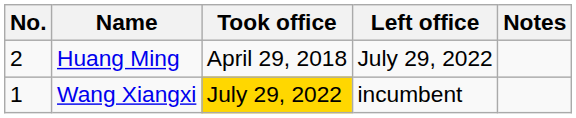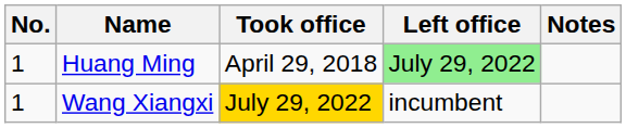 <table class="wikitable">
 <tr>
 <th>No.</th>
 <th>Name</th>
 <th>Took office</th>
 <th>Left office</th>
 <th>Notes</th>
 </tr>
 <tr>
-<td>2</td>
+<td>1</td>
 <td><a href='#'>Huang Ming</a></td>
 <td>April 29, 2018</td>
-<td>July 29, 2022</td>
+<td style="background: lightgreen;">July 29, 2022</td>
 <td></td>
 </tr>
 <tr>
 <td>1</td>
 <td><a href='#'>Wang Xiangxi</a></td>
 <td style="background: gold;">July 29, 2022</td>
 <td>incumbent</td>
 <td></td>
 </tr>
 </table>
